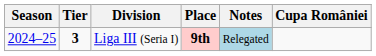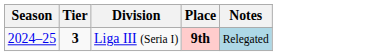 <table class="wikitable" style="text-align:center; font-size:90%">
 <tr>
 <th>Season</th>
 <th>Tier</th>
 <th>Division</th>
 <th>Place</th>
 <th>Notes</th>
-<th>Cupa României</th>
 </tr>
 <tr>
 <td><a href='#'>2024–25</a></td>
 <td><strong>3</strong></td>
 <td><a href='#'>Liga III</a> <small>(Seria I)</small></td>
 <td align=center bgcolor=#FFCCCC><strong>9th</strong></td>
 <td style="background: lightblue;"><small>Relegated</small></td>
-<td></td>
 </tr>
 </table>
